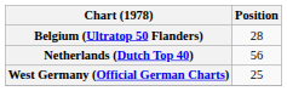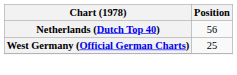 <table class="wikitable sortable plainrowheaders" style="text-align:center">
 <tr>
 <th scope="col">Chart (1978)</th>
 <th scope="col">Position</th>
-</tr>
-<tr>
-<th scope="row">Belgium (<a href='#'>Ultratop 50</a> Flanders)</th>
-<td>28</td>
 </tr>
 <tr>
 <th scope="row">Netherlands (<a href='#'>Dutch Top 40</a>)</th>
 <td>56</td>
 </tr>
 <tr>
 <th scope="row">West Germany (<a href='#'>Official German Charts</a>)</th>
 <td>25</td>
 </tr>
 <tr>
 </tr>
 </table>
